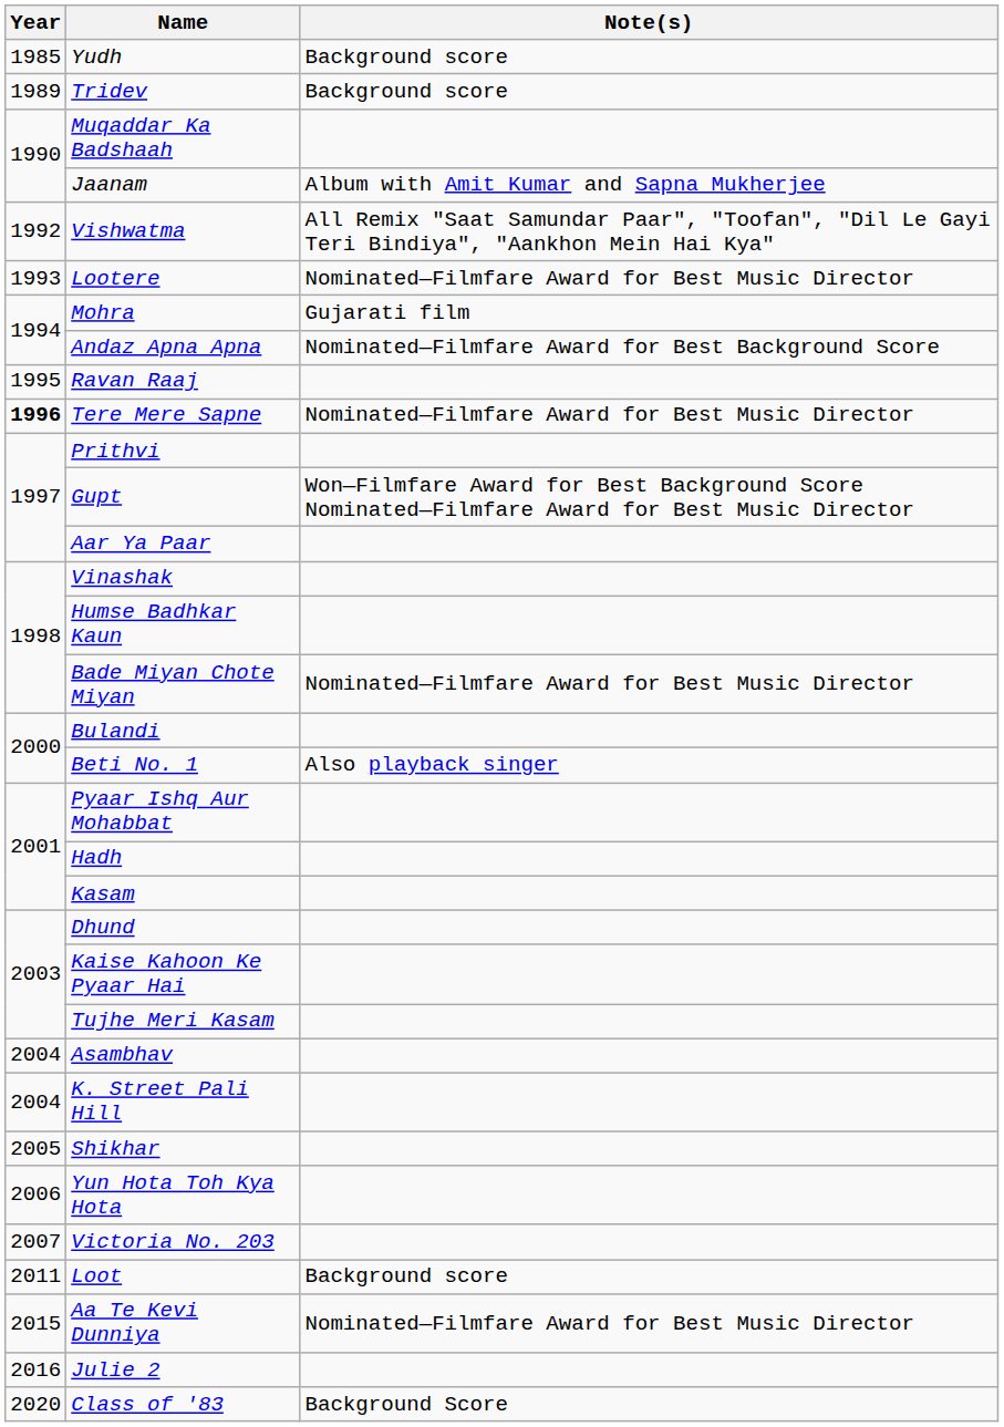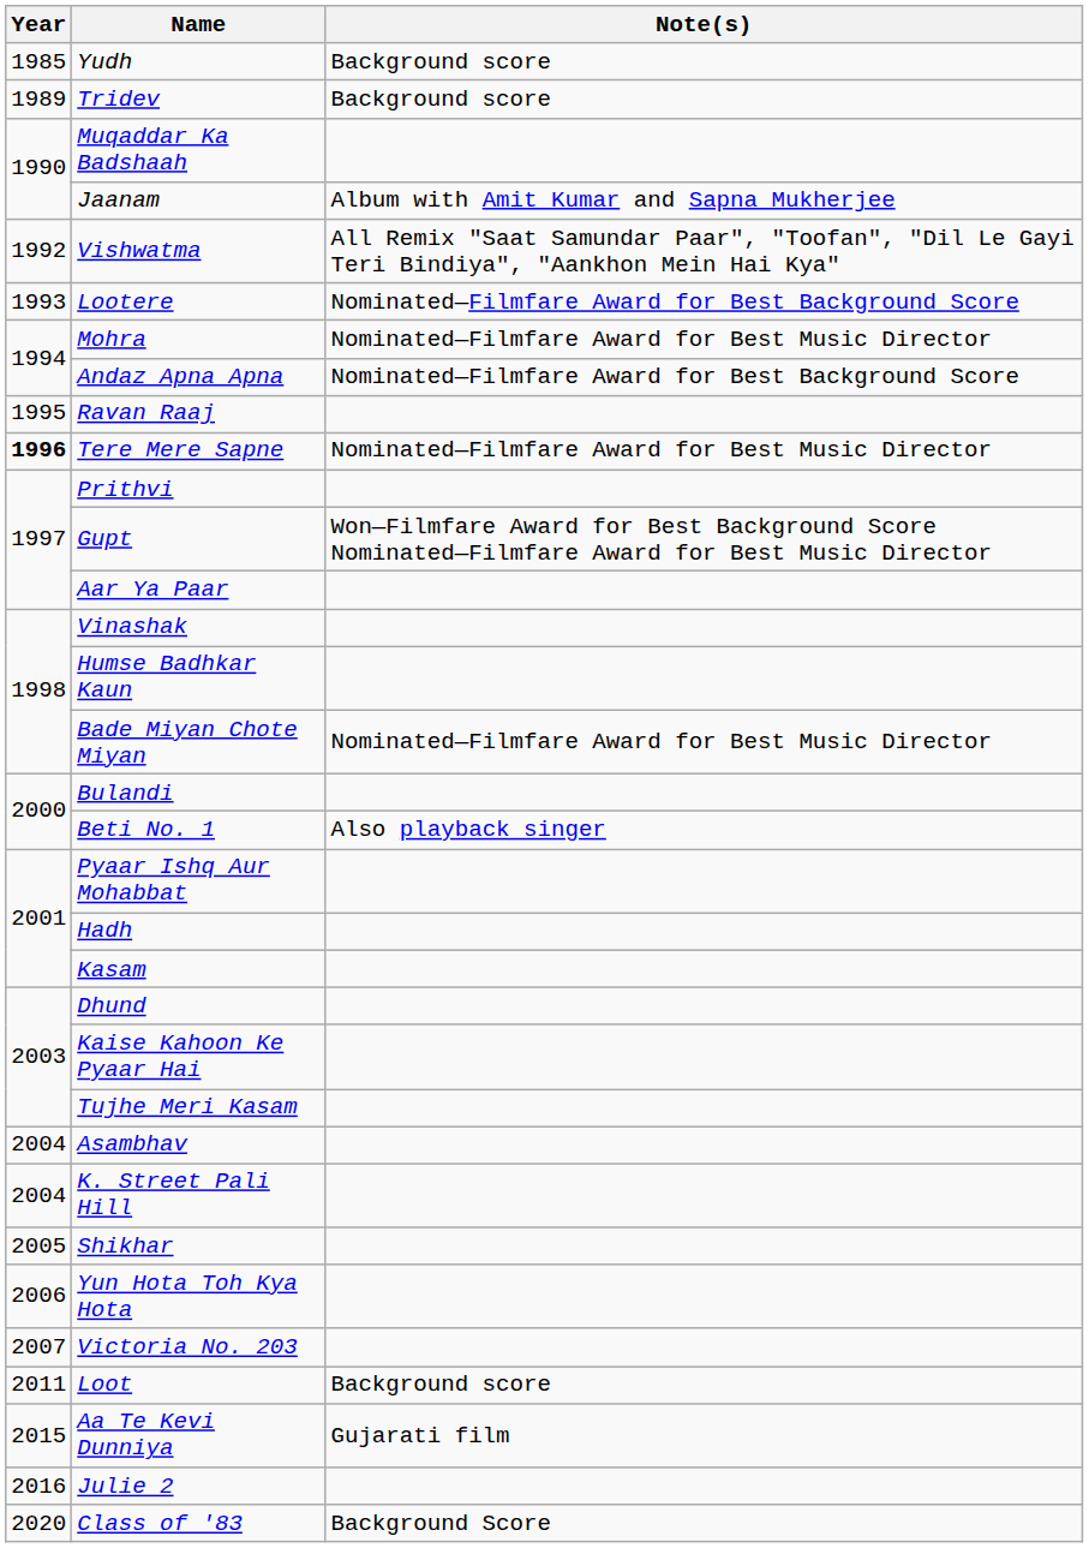 <table class="wikitable sortable">
 <tr>
 <th>Year</th>
 <th>Name</th>
 <th>Note(s)</th>
 </tr>
 <tr>
 <td>1985</td>
 <td><em>Yudh</em></td>
 <td>Background score</td>
 </tr>
 <tr>
 <td>1989</td>
 <td><em><a href='#'>Tridev</a></em></td>
 <td>Background score</td>
 </tr>
 <tr>
 <td rowspan="2">1990</td>
 <td><em><a href='#'>Muqaddar Ka Badshaah</a></em></td>
 <td></td>
 </tr>
 <tr>
 <td><em>Jaanam</em></td>
 <td>Album with <a href='#'>Amit Kumar</a> and <a href='#'>Sapna Mukherjee</a></td>
 </tr>
 <tr>
 <td>1992</td>
 <td><em><a href='#'>Vishwatma</a></em></td>
 <td>All Remix "Saat Samundar Paar", "Toofan", "Dil Le Gayi Teri Bindiya", "Aankhon Mein Hai Kya"</td>
 </tr>
 <tr Junoon || Background music only>
 <td>1993</td>
 <td><em><a href='#'>Lootere</a></em></td>
-<td>Nominated—Filmfare Award for Best Music Director</td>
+<td>Nominated—<a href='#'>Filmfare Award for Best Background Score</a></td>
 </tr>
 <tr>
 <td rowspan="2">1994</td>
 <td><em><a href='#'>Mohra</a></em></td>
-<td>Gujarati film</td>
+<td>Nominated—Filmfare Award for Best Music Director</td>
 </tr>
 <tr>
 <td><em><a href='#'>Andaz Apna Apna</a></em></td>
 <td>Nominated—Filmfare Award for Best Background Score</td>
 </tr>
 <tr>
 <td>1995</td>
 <td><em><a href='#'>Ravan Raaj</a></em></td>
 <td></td>
 </tr>
 <tr>
 <td><strong>1996</strong></td>
 <td><em><a href='#'>Tere Mere Sapne</a></em></td>
 <td>Nominated—Filmfare Award for Best Music Director</td>
 </tr>
 <tr>
 <td rowspan="3">1997</td>
 <td><em><a href='#'>Prithvi</a></em></td>
 <td></td>
 </tr>
 <tr>
 <td><em><a href='#'>Gupt</a></em></td>
 <td>Won—Filmfare Award for Best Background Score<br>Nominated—Filmfare Award for Best Music Director</td>
 </tr>
 <tr>
 <td><em><a href='#'>Aar Ya Paar</a></em></td>
 <td></td>
 </tr>
 <tr>
 <td rowspan="3">1998</td>
 <td><em><a href='#'>Vinashak</a></em></td>
 <td></td>
 </tr>
 <tr>
 <td><em><a href='#'>Humse Badhkar Kaun</a></em></td>
 <td></td>
 </tr>
 <tr>
 <td><em><a href='#'>Bade Miyan Chote Miyan</a></em></td>
 <td>Nominated—Filmfare Award for Best Music Director</td>
 </tr>
 <tr>
 <td rowspan="2">2000</td>
 <td><em><a href='#'>Bulandi</a></em></td>
 <td></td>
 </tr>
 <tr>
 <td><em><a href='#'>Beti No. 1</a></em></td>
 <td>Also <a href='#'>playback singer</a></td>
 </tr>
 <tr>
 <td rowspan="3">2001</td>
 <td><em><a href='#'>Pyaar Ishq Aur Mohabbat</a></em></td>
 <td></td>
 </tr>
 <tr>
 <td><em><a href='#'>Hadh</a></em></td>
 <td></td>
 </tr>
 <tr>
 <td><em><a href='#'>Kasam</a></em></td>
 <td></td>
 </tr>
 <tr>
 <td rowspan="3">2003</td>
 <td><em><a href='#'>Dhund</a></em></td>
 <td></td>
 </tr>
 <tr>
 <td><em><a href='#'>Kaise Kahoon Ke Pyaar Hai</a></em></td>
 <td></td>
 </tr>
 <tr>
 <td><em><a href='#'>Tujhe Meri Kasam</a></em></td>
 <td></td>
 </tr>
 <tr>
 <td>2004</td>
 <td><em><a href='#'>Asambhav</a></em></td>
 <td></td>
 </tr>
 <tr>
 <td>2004</td>
 <td><em><a href='#'>K. Street Pali Hill</a></em></td>
 <td></td>
 </tr>
 <tr>
 <td>2005</td>
 <td><em><a href='#'>Shikhar</a></em></td>
 <td></td>
 </tr>
 <tr>
 <td>2006</td>
 <td><em><a href='#'>Yun Hota Toh Kya Hota</a></em></td>
 <td></td>
 </tr>
 <tr>
 <td>2007</td>
 <td><em><a href='#'>Victoria No. 203</a></em></td>
 <td></td>
 </tr>
 <tr>
 <td>2011</td>
 <td><em><a href='#'>Loot</a></em></td>
 <td>Background score</td>
 </tr>
 <tr>
 <td>2015</td>
 <td><em><a href='#'>Aa Te Kevi Dunniya</a></em></td>
-<td>Nominated—Filmfare Award for Best Music Director</td>
+<td>Gujarati film</td>
 </tr>
 <tr>
 <td>2016</td>
 <td><em><a href='#'>Julie 2</a></em></td>
 <td></td>
 </tr>
 <tr>
 <td>2020</td>
 <td><em><a href='#'>Class of '83</a></em></td>
 <td>Background Score</td>
 </tr>
 </table>
